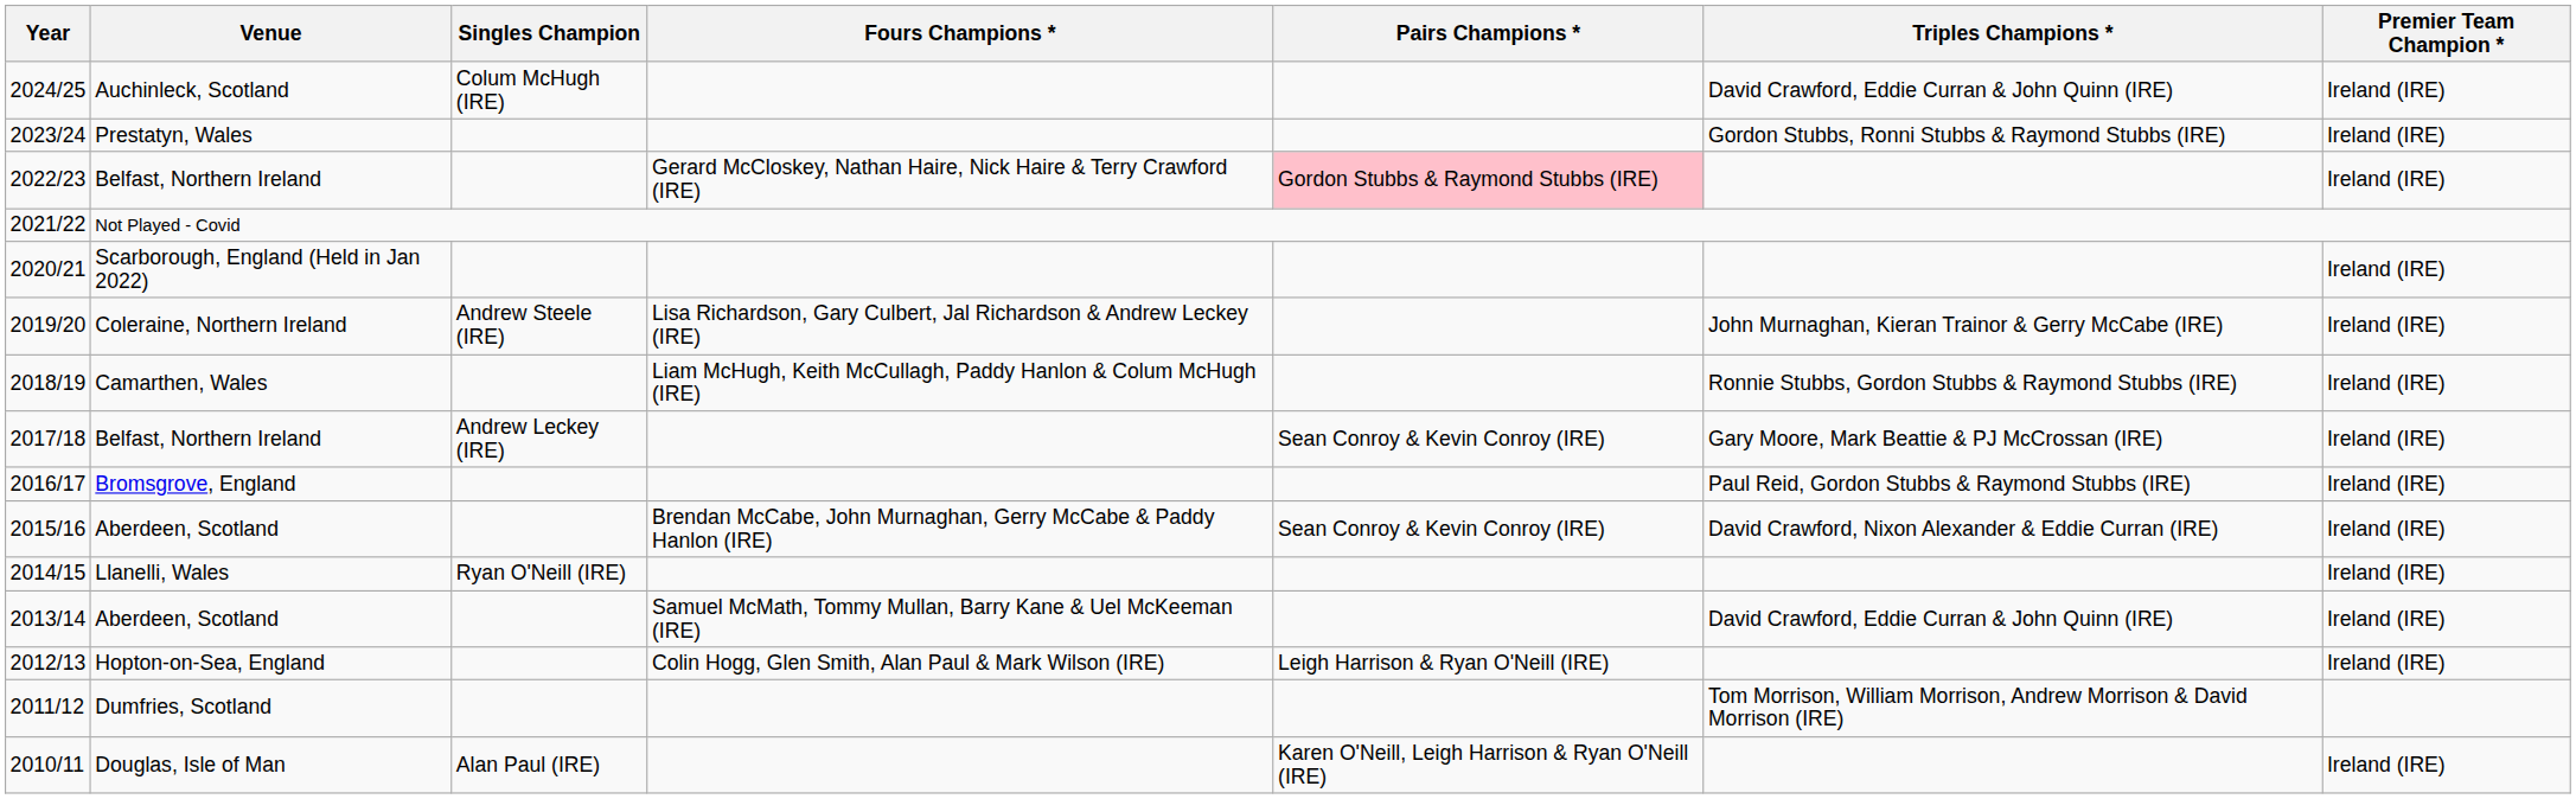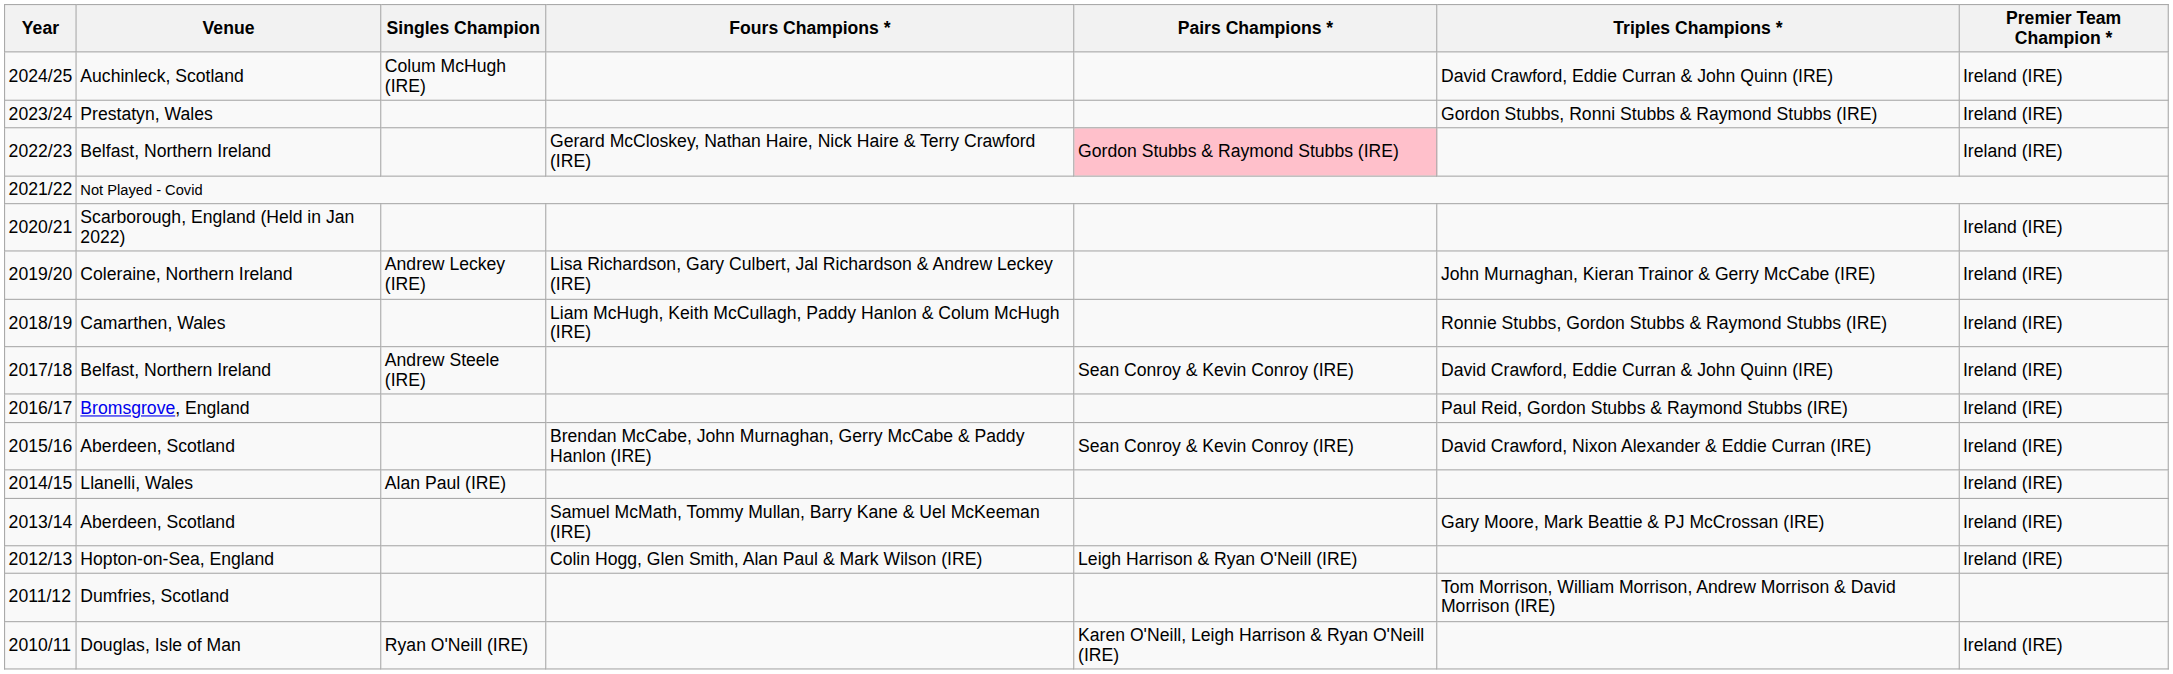 <table class="wikitable">
 <tr>
 <th>Year</th>
 <th>Venue</th>
 <th>Singles Champion</th>
 <th>Fours Champions *</th>
 <th>Pairs Champions *</th>
 <th>Triples Champions *</th>
 <th>Premier Team Champion *</th>
 </tr>
 <tr>
 <td>2024/25</td>
 <td>Auchinleck, Scotland</td>
 <td>Colum McHugh (IRE)</td>
 <td></td>
 <td></td>
 <td>David Crawford, Eddie Curran & John Quinn (IRE)</td>
 <td>Ireland (IRE)</td>
 </tr>
 <tr>
 <td>2023/24</td>
 <td>Prestatyn, Wales</td>
 <td></td>
 <td></td>
 <td></td>
 <td>Gordon Stubbs, Ronni Stubbs & Raymond Stubbs (IRE)</td>
 <td>Ireland (IRE)</td>
 </tr>
 <tr>
 <td>2022/23</td>
 <td>Belfast, Northern Ireland</td>
 <td></td>
 <td>Gerard McCloskey, Nathan Haire, Nick Haire & Terry Crawford (IRE)</td>
 <td style="background: pink;">Gordon Stubbs & Raymond Stubbs (IRE)</td>
 <td></td>
 <td>Ireland (IRE)</td>
 </tr>
 <tr>
 <td>2021/22</td>
 <td colspan="6"><small>Not Played - Covid</small></td>
 </tr>
 <tr>
 <td>2020/21</td>
 <td>Scarborough, England (Held in Jan 2022)</td>
 <td></td>
 <td></td>
 <td></td>
 <td></td>
 <td>Ireland (IRE)</td>
 </tr>
 <tr>
 <td>2019/20</td>
 <td>Coleraine, Northern Ireland</td>
-<td>Andrew Steele (IRE)</td>
+<td>Andrew Leckey (IRE)</td>
 <td>Lisa Richardson, Gary Culbert, Jal Richardson & Andrew Leckey (IRE)</td>
 <td></td>
 <td>John Murnaghan, Kieran Trainor & Gerry McCabe (IRE)</td>
 <td>Ireland (IRE)</td>
 </tr>
 <tr>
 <td>2018/19</td>
 <td>Camarthen, Wales</td>
 <td></td>
 <td>Liam McHugh, Keith McCullagh, Paddy Hanlon & Colum McHugh (IRE)</td>
 <td></td>
 <td>Ronnie Stubbs, Gordon Stubbs & Raymond Stubbs (IRE)</td>
 <td>Ireland (IRE)</td>
 </tr>
 <tr>
 <td>2017/18</td>
 <td>Belfast, Northern Ireland</td>
-<td>Andrew Leckey (IRE)</td>
+<td>Andrew Steele (IRE)</td>
 <td></td>
 <td>Sean Conroy & Kevin Conroy (IRE)</td>
-<td>Gary Moore, Mark Beattie & PJ McCrossan (IRE)</td>
+<td>David Crawford, Eddie Curran & John Quinn (IRE)</td>
 <td>Ireland (IRE)</td>
 </tr>
 <tr>
 <td>2016/17</td>
 <td><a href='#'>Bromsgrove</a>, England</td>
 <td></td>
 <td></td>
 <td></td>
 <td>Paul Reid, Gordon Stubbs & Raymond Stubbs (IRE)</td>
 <td>Ireland (IRE)</td>
 </tr>
 <tr>
 <td>2015/16</td>
 <td>Aberdeen, Scotland</td>
 <td></td>
 <td>Brendan McCabe, John Murnaghan, Gerry McCabe & Paddy Hanlon (IRE)</td>
 <td>Sean Conroy & Kevin Conroy (IRE)</td>
 <td>David Crawford, Nixon Alexander & Eddie Curran (IRE)</td>
 <td>Ireland (IRE)</td>
 </tr>
 <tr>
 <td>2014/15</td>
 <td>Llanelli, Wales</td>
-<td>Ryan O'Neill (IRE)</td>
+<td>Alan Paul (IRE)</td>
 <td></td>
 <td></td>
 <td></td>
 <td>Ireland (IRE)</td>
 </tr>
 <tr>
 <td>2013/14</td>
 <td>Aberdeen, Scotland</td>
 <td></td>
 <td>Samuel McMath, Tommy Mullan, Barry Kane & Uel McKeeman (IRE)</td>
 <td></td>
-<td>David Crawford, Eddie Curran & John Quinn (IRE)</td>
+<td>Gary Moore, Mark Beattie & PJ McCrossan (IRE)</td>
 <td>Ireland (IRE)</td>
 </tr>
 <tr>
 <td>2012/13</td>
 <td>Hopton-on-Sea, England</td>
 <td></td>
 <td>Colin Hogg, Glen Smith, Alan Paul & Mark Wilson (IRE)</td>
 <td>Leigh Harrison & Ryan O'Neill (IRE)</td>
 <td></td>
 <td>Ireland (IRE)</td>
 </tr>
 <tr>
 <td>2011/12</td>
 <td>Dumfries, Scotland</td>
 <td></td>
 <td></td>
 <td></td>
 <td>Tom Morrison, William Morrison, Andrew Morrison & David Morrison (IRE)</td>
 <td></td>
 </tr>
 <tr>
 <td>2010/11</td>
 <td>Douglas, Isle of Man</td>
-<td>Alan Paul (IRE)</td>
+<td>Ryan O'Neill (IRE)</td>
 <td></td>
 <td>Karen O'Neill, Leigh Harrison & Ryan O'Neill (IRE)</td>
 <td></td>
 <td>Ireland (IRE)</td>
 </tr>
 </table>
